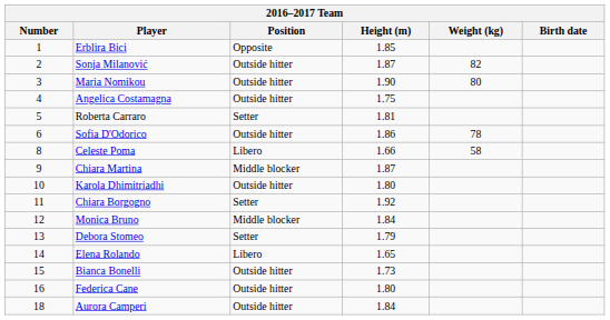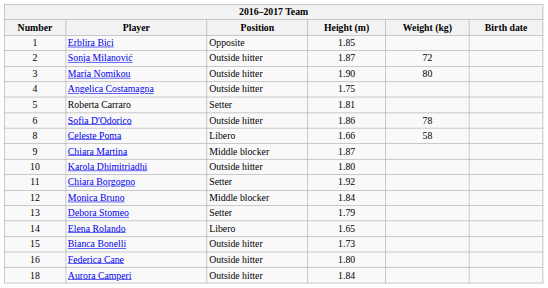 <table class="wikitable collapsible collapsed" style="width:100%;">
 <tr>
 <th colspan=6><strong>2016–2017 Team</strong></th>
 </tr>
 <tr>
 <th>Number</th>
 <th>Player</th>
 <th>Position</th>
 <th>Height (m)</th>
 <th>Weight (kg)</th>
 <th>Birth date</th>
 </tr>
 <tr>
 <td align=center>1</td>
 <td> <a href='#'>Erblira Bici</a></td>
 <td>Opposite</td>
 <td align=center>1.85</td>
 <td align=center></td>
 <td></td>
 </tr>
 <tr>
 <td align=center>2</td>
 <td> <a href='#'>Sonja Milanović</a></td>
 <td>Outside hitter</td>
 <td align=center>1.87</td>
-<td align=center>82</td>
+<td align=center>72</td>
 <td></td>
 </tr>
 <tr>
 <td align=center>3</td>
 <td> <a href='#'>Maria Nomikou</a></td>
 <td>Outside hitter</td>
 <td align=center>1.90</td>
 <td align=center>80</td>
 <td></td>
 </tr>
 <tr>
 <td align=center>4</td>
 <td> <a href='#'>Angelica Costamagna</a></td>
 <td>Outside hitter</td>
 <td align=center>1.75</td>
 <td align=center></td>
 <td></td>
 </tr>
 <tr>
 <td align=center>5</td>
 <td> Roberta Carraro</td>
 <td>Setter</td>
 <td align=center>1.81</td>
 <td align=center></td>
 <td></td>
 </tr>
 <tr>
 <td align=center>6</td>
 <td> <a href='#'>Sofia D'Odorico</a></td>
 <td>Outside hitter</td>
 <td align=center>1.86</td>
 <td align=center>78</td>
 <td></td>
 </tr>
 <tr>
 <td align=center>8</td>
 <td> <a href='#'>Celeste Poma</a></td>
 <td>Libero</td>
 <td align=center>1.66</td>
 <td align=center>58</td>
 <td></td>
 </tr>
 <tr>
 <td align=center>9</td>
 <td> <a href='#'>Chiara Martina</a></td>
 <td>Middle blocker</td>
 <td align=center>1.87</td>
 <td align=center></td>
 <td></td>
 </tr>
 <tr>
 <td align=center>10</td>
 <td> <a href='#'>Karola Dhimitriadhi</a></td>
 <td>Outside hitter</td>
 <td align=center>1.80</td>
 <td align=center></td>
 <td></td>
 </tr>
 <tr>
 <td align=center>11</td>
 <td> <a href='#'>Chiara Borgogno</a></td>
 <td>Setter</td>
 <td align=center>1.92</td>
 <td align=center></td>
 <td></td>
 </tr>
 <tr>
 <td align=center>12</td>
 <td> <a href='#'>Monica Bruno</a></td>
 <td>Middle blocker</td>
 <td align=center>1.84</td>
 <td align=center></td>
 <td></td>
 </tr>
 <tr>
 <td align=center>13</td>
 <td> <a href='#'>Debora Stomeo</a></td>
 <td>Setter</td>
 <td align=center>1.79</td>
 <td align=center></td>
 <td></td>
 </tr>
 <tr>
 <td align=center>14</td>
 <td> <a href='#'>Elena Rolando</a></td>
 <td>Libero</td>
 <td align=center>1.65</td>
 <td align=center></td>
 <td></td>
 </tr>
 <tr>
 <td align=center>15</td>
 <td> <a href='#'>Bianca Bonelli</a></td>
 <td>Outside hitter</td>
 <td align=center>1.73</td>
 <td align=center></td>
 <td></td>
 </tr>
 <tr>
 <td align=center>16</td>
 <td> <a href='#'>Federica Cane</a></td>
 <td>Outside hitter</td>
 <td align=center>1.80</td>
 <td align=center></td>
 <td></td>
 </tr>
 <tr>
 <td align=center>18</td>
 <td> <a href='#'>Aurora Camperi</a></td>
 <td>Outside hitter</td>
 <td align=center>1.84</td>
 <td align=center></td>
 <td></td>
 </tr>
 </table>
